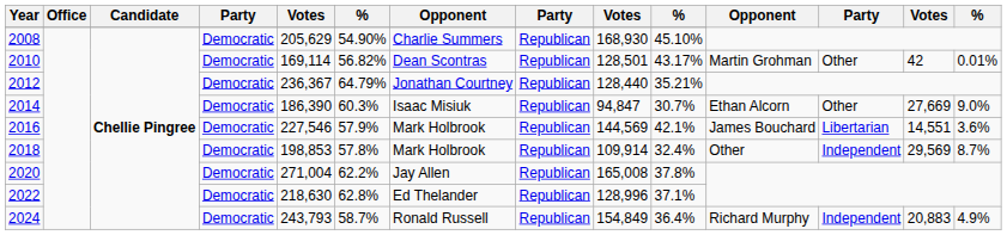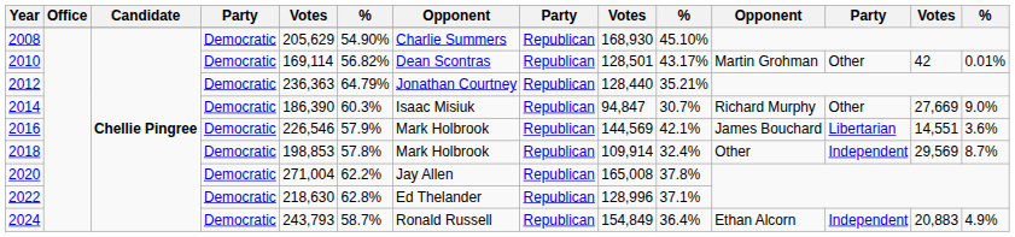 <table class=wikitable>
 <tr>
 <th>Year</th>
 <th>Office</th>
 <th>Candidate</th>
 <th>Party</th>
 <th>Votes</th>
 <th>%</th>
 <th>Opponent</th>
 <th>Party</th>
 <th>Votes</th>
 <th>%</th>
 <th>Opponent</th>
 <th>Party</th>
 <th>Votes</th>
 <th>%</th>
 </tr>
 <tr>
 </tr>
 <tr>
 <td><a href='#'>2008</a></td>
 <td rowspan=9></td>
 <td rowspan=9 nowrap ><strong>Chellie Pingree</strong></td>
 <td><a href='#'>Democratic</a></td>
 <td>205,629</td>
 <td>54.90%</td>
 <td><a href='#'>Charlie Summers</a></td>
 <td><a href='#'>Republican</a></td>
 <td>168,930</td>
 <td>45.10%</td>
 </tr>
 <tr>
 <td><a href='#'>2010</a></td>
 <td><a href='#'>Democratic</a></td>
 <td>169,114</td>
 <td>56.82%</td>
 <td><a href='#'>Dean Scontras</a></td>
 <td><a href='#'>Republican</a></td>
 <td>128,501</td>
 <td>43.17%</td>
 <td>Martin Grohman</td>
 <td>Other</td>
 <td>42</td>
 <td>0.01%</td>
 </tr>
 <tr>
 <td><a href='#'>2012</a></td>
 <td><a href='#'>Democratic</a></td>
-<td>236,367</td>
+<td>236,363</td>
 <td>64.79%</td>
 <td><a href='#'>Jonathan Courtney</a></td>
 <td><a href='#'>Republican</a></td>
 <td>128,440</td>
 <td>35.21%</td>
 </tr>
 <tr>
 <td><a href='#'>2014</a></td>
 <td><a href='#'>Democratic</a></td>
 <td>186,390</td>
 <td>60.3%</td>
 <td>Isaac Misiuk</td>
 <td><a href='#'>Republican</a></td>
 <td>94,847</td>
 <td>30.7%</td>
-<td>Ethan Alcorn</td>
+<td>Richard Murphy</td>
 <td>Other</td>
 <td>27,669</td>
 <td>9.0%</td>
 </tr>
 <tr>
 <td><a href='#'>2016</a></td>
 <td><a href='#'>Democratic</a></td>
-<td>227,546</td>
+<td>226,546</td>
 <td>57.9%</td>
 <td>Mark Holbrook</td>
 <td><a href='#'>Republican</a></td>
 <td>144,569</td>
 <td>42.1%</td>
 <td>James Bouchard</td>
 <td><a href='#'>Libertarian</a></td>
 <td>14,551</td>
 <td>3.6%</td>
 </tr>
 <tr>
 <td><a href='#'>2018</a></td>
 <td><a href='#'>Democratic</a></td>
 <td>198,853</td>
 <td>57.8%</td>
 <td>Mark Holbrook</td>
 <td><a href='#'>Republican</a></td>
 <td>109,914</td>
 <td>32.4%</td>
 <td>Other</td>
 <td><a href='#'>Independent</a></td>
 <td>29,569</td>
 <td>8.7%</td>
 </tr>
 <tr>
 <td><a href='#'>2020</a></td>
 <td><a href='#'>Democratic</a></td>
 <td>271,004</td>
 <td>62.2%</td>
 <td>Jay Allen</td>
 <td><a href='#'>Republican</a></td>
 <td>165,008</td>
 <td>37.8%</td>
 </tr>
 <tr>
 <td><a href='#'>2022</a></td>
 <td><a href='#'>Democratic</a></td>
 <td>218,630</td>
 <td>62.8%</td>
 <td>Ed Thelander</td>
 <td><a href='#'>Republican</a></td>
 <td>128,996</td>
 <td>37.1%</td>
 </tr>
 <tr>
 <td><a href='#'>2024</a></td>
 <td><a href='#'>Democratic</a></td>
 <td>243,793</td>
 <td>58.7%</td>
 <td>Ronald Russell</td>
 <td><a href='#'>Republican</a></td>
 <td>154,849</td>
 <td>36.4%</td>
-<td>Richard Murphy</td>
+<td>Ethan Alcorn</td>
 <td><a href='#'>Independent</a></td>
 <td>20,883</td>
 <td>4.9%</td>
 </tr>
 </table>
